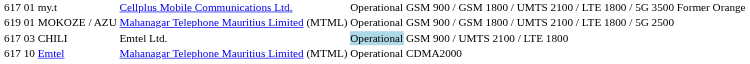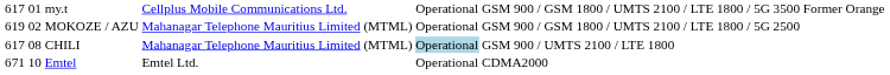 <table>
 <tr>
 <td>617</td>
 <td>01</td>
 <td>my.t</td>
 <td><a href='#'>Cellplus Mobile Communications Ltd.</a></td>
 <td>Operational</td>
 <td>GSM 900 / GSM 1800 / UMTS 2100 / LTE 1800 / 5G 3500</td>
 <td>Former Orange</td>
 </tr>
 <tr>
 <td>619</td>
-<td>01</td>
+<td>02</td>
 <td>MOKOZE / AZU</td>
 <td><a href='#'>Mahanagar Telephone Mauritius Limited</a> (MTML)</td>
 <td>Operational</td>
 <td>GSM 900 / GSM 1800 / UMTS 2100 / LTE 1800 / 5G 2500</td>
 <td></td>
 </tr>
 <tr>
 <td>617</td>
-<td>03</td>
+<td>08</td>
 <td>CHILI</td>
-<td>Emtel Ltd.</td>
+<td><a href='#'>Mahanagar Telephone Mauritius Limited</a> (MTML)</td>
 <td style="background: lightblue;">Operational</td>
 <td>GSM 900 / UMTS 2100 / LTE 1800</td>
 <td></td>
 </tr>
 <tr>
-<td>617</td>
+<td>671</td>
 <td>10</td>
 <td><a href='#'>Emtel</a></td>
-<td><a href='#'>Mahanagar Telephone Mauritius Limited</a> (MTML)</td>
+<td>Emtel Ltd.</td>
 <td>Operational</td>
 <td>CDMA2000</td>
 <td></td>
 </tr>
 </table>
